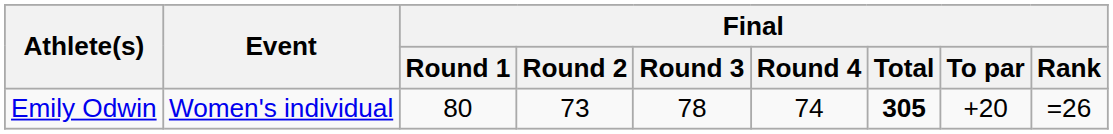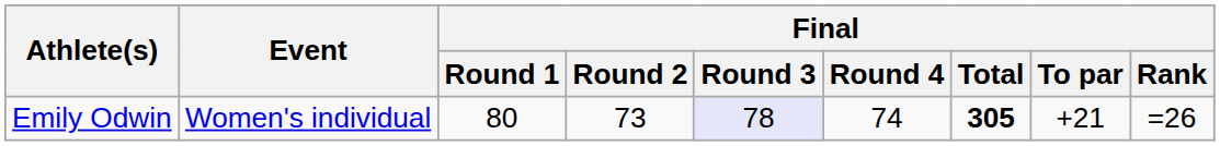 <table class="wikitable" border="1" style="font-size:90%;text-align:center">
 <tr>
 <th rowspan=2>Athlete(s)</th>
 <th rowspan=2>Event</th>
 <th colspan=7>Final</th>
 </tr>
 <tr>
 <th>Round 1</th>
 <th>Round 2</th>
 <th>Round 3</th>
 <th>Round 4</th>
 <th>Total</th>
 <th>To par</th>
 <th>Rank</th>
 </tr>
 <tr>
 <td align=left><a href='#'>Emily Odwin</a></td>
 <td align=left><a href='#'>Women's individual</a></td>
 <td>80</td>
 <td>73</td>
-<td>78</td>
+<td style="background: lavender;">78</td>
 <td>74</td>
 <td><strong>305</strong></td>
-<td>+20</td>
+<td>+21</td>
 <td>=26</td>
 </tr>
 </table>
